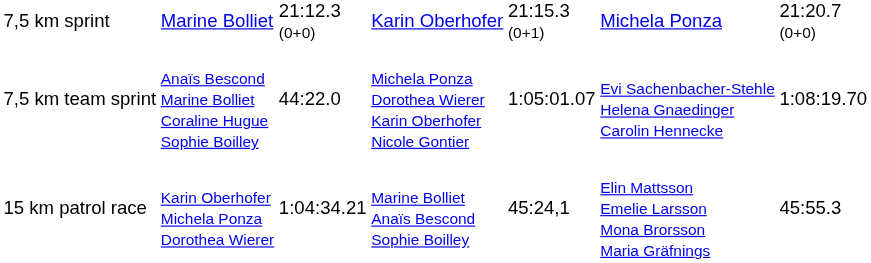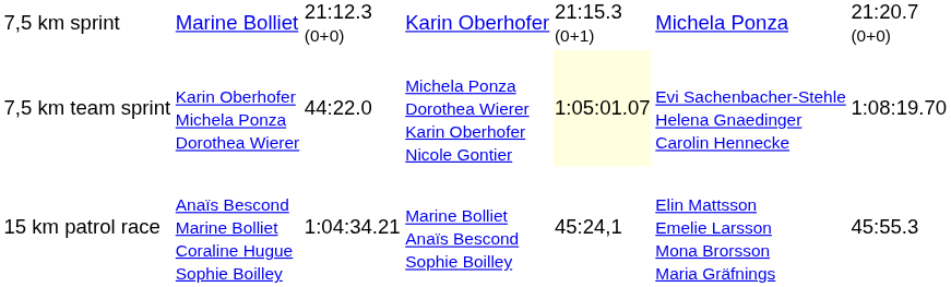 <table>
 <tr>
 <td>7,5 km sprint</td>
 <td><a href='#'>Marine Bolliet</a><br></td>
 <td>21:12.3<br><small>(0+0)</small></td>
 <td><a href='#'>Karin Oberhofer</a><br></td>
 <td>21:15.3<br><small>(0+1)</small></td>
 <td><a href='#'>Michela Ponza</a><br></td>
 <td>21:20.7<br><small>(0+0)</small></td>
 </tr>
 <tr>
 <td>7,5 km team sprint</td>
-<td><br><small><a href='#'>Anaïs Bescond</a><br><a href='#'>Marine Bolliet</a><br><a href='#'>Coraline Hugue</a><br><a href='#'>Sophie Boilley</a></small></td>
+<td><br><small><a href='#'>Karin Oberhofer</a><br><a href='#'>Michela Ponza</a><br><a href='#'>Dorothea Wierer</a></small></td>
 <td>44:22.0</td>
 <td><br><small><a href='#'>Michela Ponza</a><br><a href='#'>Dorothea Wierer</a><br><a href='#'>Karin Oberhofer</a><br><a href='#'>Nicole Gontier</a></small></td>
-<td>1:05:01.07</td>
+<td style="background: lightyellow;">1:05:01.07</td>
 <td><br><small><a href='#'>Evi Sachenbacher-Stehle</a><br><a href='#'>Helena Gnaedinger</a><br><a href='#'>Carolin Hennecke</a></small></td>
 <td>1:08:19.70</td>
 </tr>
 <tr>
 <td>15 km patrol race</td>
-<td><br><small><a href='#'>Karin Oberhofer</a><br><a href='#'>Michela Ponza</a><br><a href='#'>Dorothea Wierer</a></small></td>
+<td><br><small><a href='#'>Anaïs Bescond</a><br><a href='#'>Marine Bolliet</a><br><a href='#'>Coraline Hugue</a><br><a href='#'>Sophie Boilley</a></small></td>
 <td>1:04:34.21</td>
 <td><br><small><a href='#'>Marine Bolliet</a><br><a href='#'>Anaïs Bescond</a><br><a href='#'>Sophie Boilley</a></small></td>
 <td>45:24,1</td>
 <td><br><small><a href='#'>Elin Mattsson</a><br><a href='#'>Emelie Larsson</a><br><a href='#'>Mona Brorsson</a><br><a href='#'>Maria Gräfnings</a></small></td>
 <td>45:55.3</td>
 </tr>
 </table>
